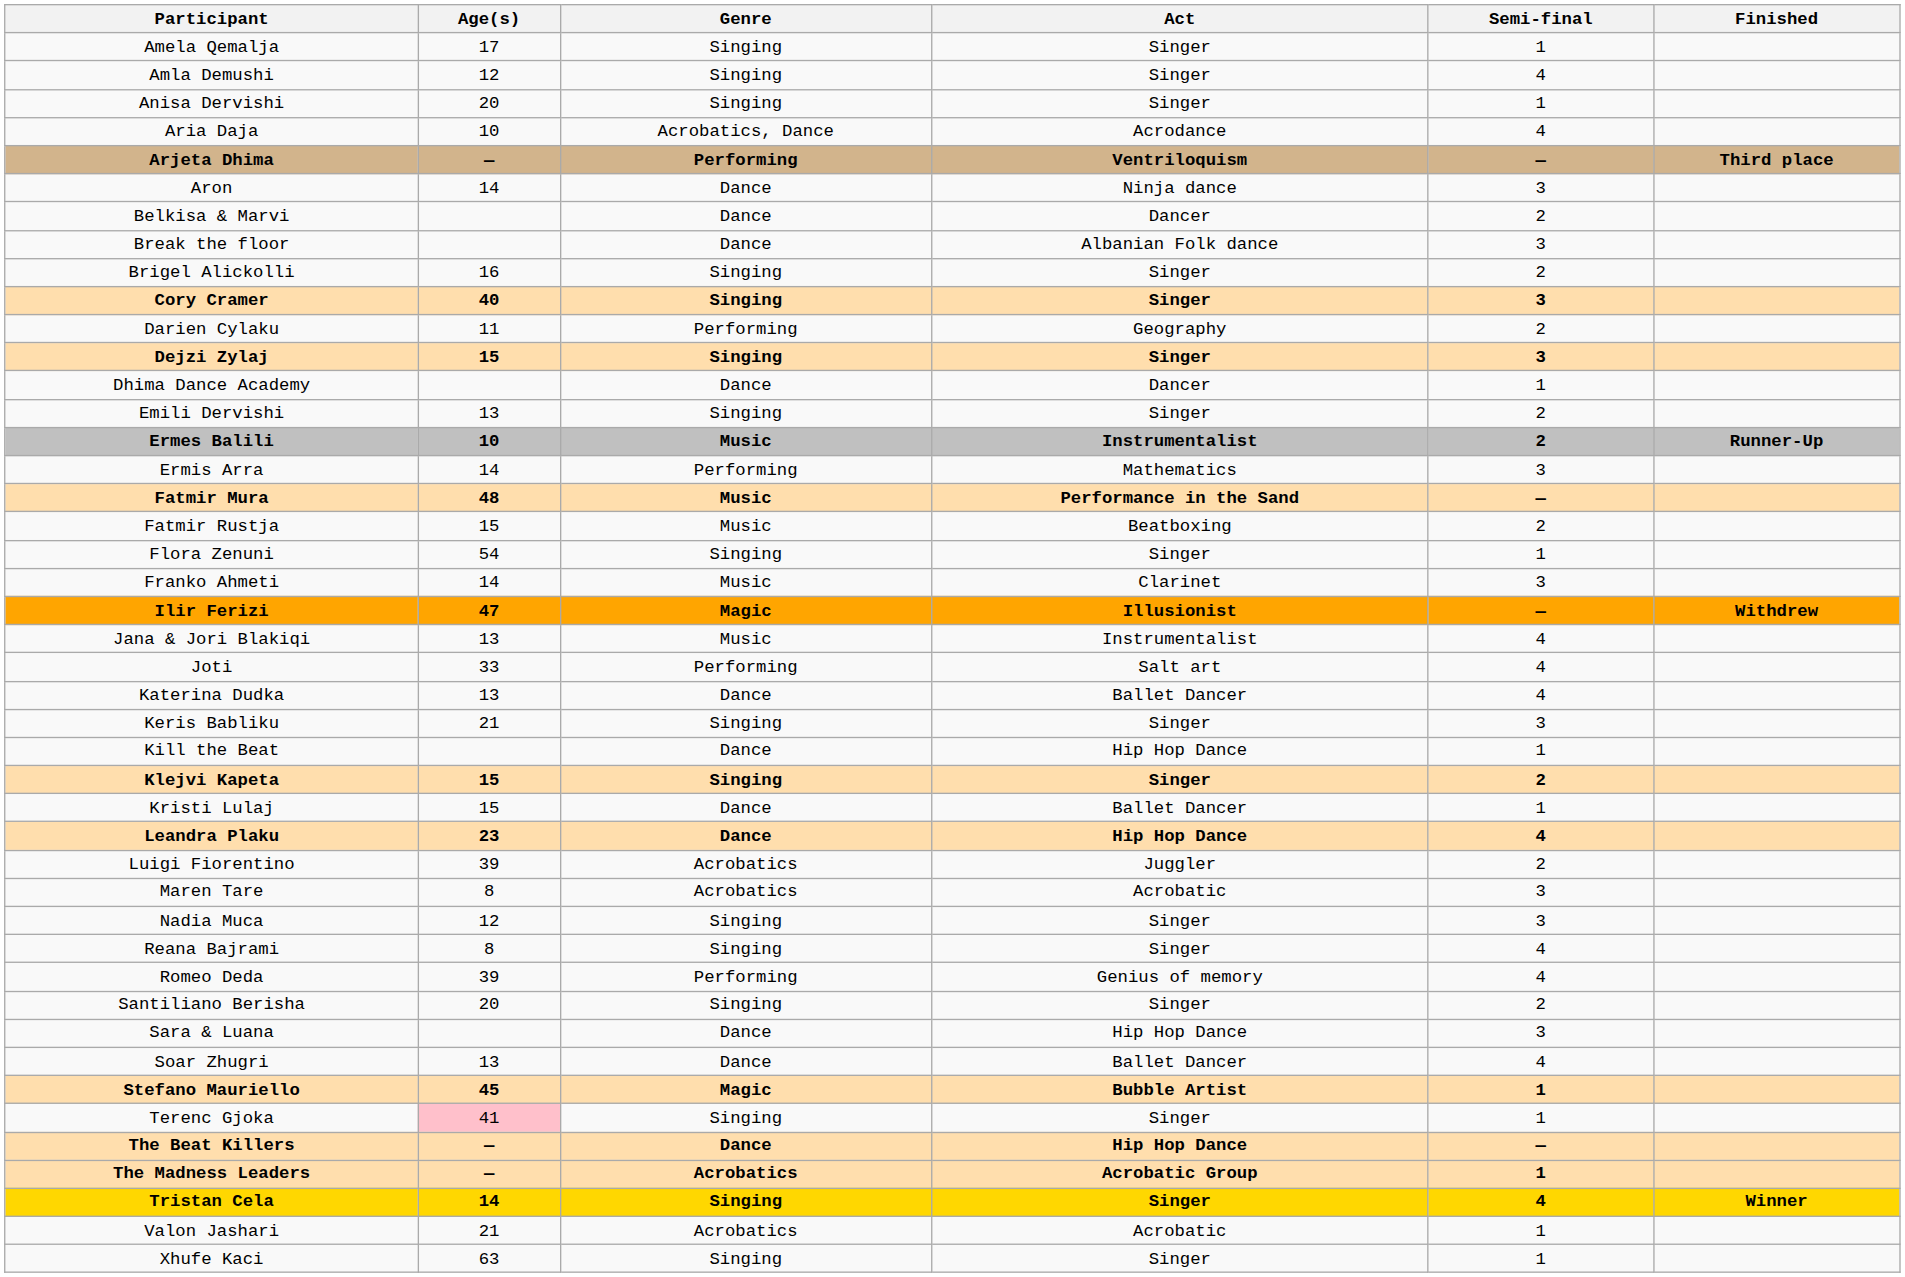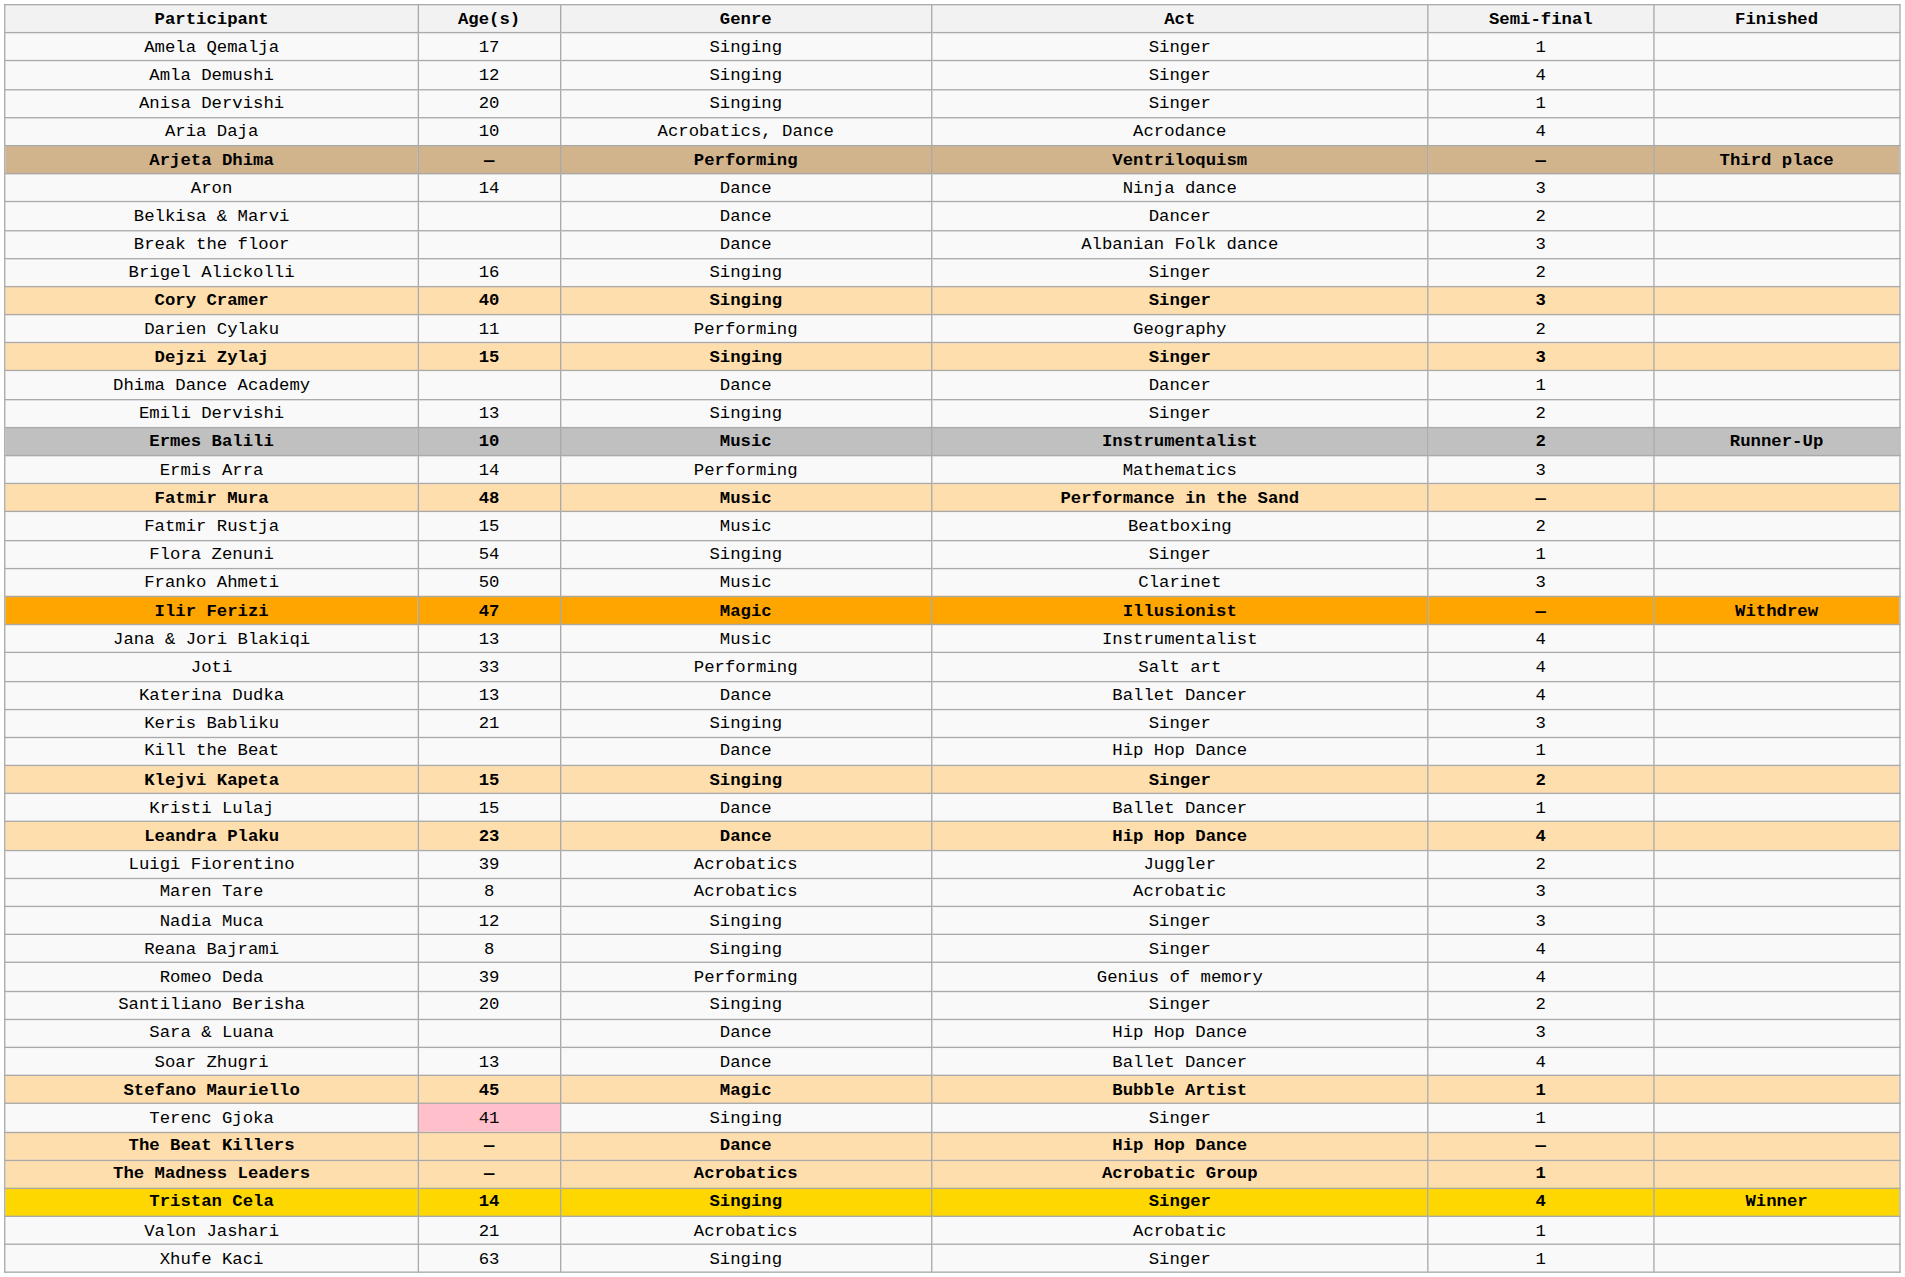 <table class="wikitable sortable" style="margin-left: auto; margin-right: auto; border: none; width:90%; text-align:center;">
 <tr>
 <th>Participant</th>
 <th class="unsortable">Age(s)</th>
 <th>Genre</th>
 <th class="unsortable">Act</th>
 <th>Semi-final</th>
 <th>Finished</th>
 </tr>
 <tr>
 <td>Amela Qemalja</td>
 <td>17</td>
 <td>Singing</td>
 <td>Singer</td>
 <td>1</td>
 <td></td>
 </tr>
 <tr>
 <td>Amla Demushi</td>
 <td>12</td>
 <td>Singing</td>
 <td>Singer</td>
 <td>4</td>
 <td></td>
 </tr>
 <tr>
 <td>Anisa Dervishi</td>
 <td>20</td>
 <td>Singing</td>
 <td>Singer</td>
 <td>1</td>
 <td></td>
 </tr>
 <tr>
 <td>Aria Daja</td>
 <td>10</td>
 <td>Acrobatics, Dance</td>
 <td>Acrodance</td>
 <td>4</td>
 <td></td>
 </tr>
 <tr bgcolor=tan>
 <td><strong>Arjeta Dhima</strong> </td>
 <td><strong>—</strong></td>
 <td><strong>Performing</strong></td>
 <td><strong>Ventriloquism</strong></td>
 <td><strong>—</strong> </td>
 <td><strong>Third place</strong></td>
 </tr>
 <tr>
 <td>Aron</td>
 <td>14</td>
 <td>Dance</td>
 <td>Ninja dance</td>
 <td>3</td>
 <td></td>
 </tr>
 <tr>
 <td>Belkisa & Marvi</td>
 <td></td>
 <td>Dance</td>
 <td>Dancer</td>
 <td>2</td>
 <td></td>
 </tr>
 <tr>
 <td>Break the floor</td>
 <td></td>
 <td>Dance</td>
 <td>Albanian Folk dance</td>
 <td>3</td>
 <td></td>
 </tr>
 <tr>
 <td>Brigel Alickolli</td>
 <td>16</td>
 <td>Singing</td>
 <td>Singer</td>
 <td>2</td>
 <td></td>
 </tr>
 <tr bgcolor=navajowhite>
 <td><strong>Cory Cramer</strong></td>
 <td><strong>40</strong></td>
 <td><strong>Singing</strong></td>
 <td><strong>Singer</strong></td>
 <td><strong>3</strong></td>
 <td><strong></strong></td>
 </tr>
 <tr>
 <td>Darien Cylaku</td>
 <td>11</td>
 <td>Performing</td>
 <td>Geography</td>
 <td>2</td>
 <td></td>
 </tr>
 <tr bgcolor=navajowhite>
 <td><strong>Dejzi Zylaj</strong></td>
 <td><strong>15</strong></td>
 <td><strong>Singing</strong></td>
 <td><strong>Singer</strong></td>
 <td><strong>3</strong></td>
 <td><strong></strong></td>
 </tr>
 <tr>
 <td>Dhima Dance Academy</td>
 <td></td>
 <td>Dance</td>
 <td>Dancer</td>
 <td>1</td>
 <td></td>
 </tr>
 <tr>
 <td>Emili Dervishi</td>
 <td>13</td>
 <td>Singing</td>
 <td>Singer</td>
 <td>2</td>
 <td></td>
 </tr>
 <tr bgcolor=silver>
 <td><strong>Ermes Balili</strong></td>
 <td><strong>10</strong></td>
 <td><strong>Music</strong></td>
 <td><strong>Instrumentalist</strong></td>
 <td><strong>2</strong></td>
 <td><strong>Runner-Up</strong></td>
 </tr>
 <tr>
 <td>Ermis Arra</td>
 <td>14</td>
 <td>Performing</td>
 <td>Mathematics</td>
 <td>3</td>
 <td></td>
 </tr>
 <tr bgcolor=navajowhite>
 <td><strong>Fatmir Mura</strong> </td>
 <td><strong>48</strong></td>
 <td><strong>Music</strong></td>
 <td><strong>Performance in the Sand</strong></td>
 <td><strong>—</strong> </td>
 <td><strong></strong></td>
 </tr>
 <tr>
 <td>Fatmir Rustja</td>
 <td>15</td>
 <td>Music</td>
 <td>Beatboxing</td>
 <td>2</td>
 <td></td>
 </tr>
 <tr>
 <td>Flora Zenuni</td>
 <td>54</td>
 <td>Singing</td>
 <td>Singer</td>
 <td>1</td>
 <td></td>
 </tr>
 <tr>
 <td>Franko Ahmeti</td>
-<td>14</td>
+<td>50</td>
 <td>Music</td>
 <td>Clarinet</td>
 <td>3</td>
 <td></td>
 </tr>
 <tr bgcolor=Orange>
 <td><strong>Ilir Ferizi</strong> </td>
 <td><strong>47</strong></td>
 <td><strong>Magic</strong></td>
 <td><strong>Illusionist</strong></td>
 <td><strong>—</strong> </td>
 <td><strong>Withdrew</strong> </td>
 </tr>
 <tr>
 <td>Jana & Jori Blakiqi</td>
 <td>13</td>
 <td>Music</td>
 <td>Instrumentalist</td>
 <td>4</td>
 <td></td>
 </tr>
 <tr>
 <td>Joti</td>
 <td>33</td>
 <td>Performing</td>
 <td>Salt art</td>
 <td>4</td>
 <td></td>
 </tr>
 <tr>
 <td>Katerina Dudka</td>
 <td>13</td>
 <td>Dance</td>
 <td>Ballet Dancer</td>
 <td>4</td>
 <td></td>
 </tr>
 <tr>
 <td>Keris Babliku</td>
 <td>21</td>
 <td>Singing</td>
 <td>Singer</td>
 <td>3</td>
 <td></td>
 </tr>
 <tr>
 <td>Kill the Beat</td>
 <td></td>
 <td>Dance</td>
 <td>Hip Hop Dance</td>
 <td>1</td>
 <td></td>
 </tr>
 <tr bgcolor=navajowhite>
 <td><strong>Klejvi Kapeta</strong></td>
 <td><strong>15</strong></td>
 <td><strong>Singing</strong></td>
 <td><strong>Singer</strong></td>
 <td><strong>2</strong></td>
 <td><strong></strong></td>
 </tr>
 <tr>
 <td>Kristi Lulaj</td>
 <td>15</td>
 <td>Dance</td>
 <td>Ballet Dancer</td>
 <td>1</td>
 <td></td>
 </tr>
 <tr bgcolor=navajowhite>
 <td><strong>Leandra Plaku</strong></td>
 <td><strong>23</strong></td>
 <td><strong>Dance</strong></td>
 <td><strong>Hip Hop Dance</strong></td>
 <td><strong>4</strong></td>
 <td><strong></strong></td>
 </tr>
 <tr>
 <td>Luigi Fiorentino</td>
 <td>39</td>
 <td>Acrobatics</td>
 <td>Juggler</td>
 <td>2</td>
 <td></td>
 </tr>
 <tr>
 <td>Maren Tare</td>
 <td>8</td>
 <td>Acrobatics</td>
 <td>Acrobatic</td>
 <td>3</td>
 <td></td>
 </tr>
 <tr>
 <td>Nadia Muca</td>
 <td>12</td>
 <td>Singing</td>
 <td>Singer</td>
 <td>3</td>
 <td></td>
 </tr>
 <tr>
 <td>Reana Bajrami</td>
 <td>8</td>
 <td>Singing</td>
 <td>Singer</td>
 <td>4</td>
 <td></td>
 </tr>
 <tr>
 <td>Romeo Deda</td>
 <td>39</td>
 <td>Performing</td>
 <td>Genius of memory</td>
 <td>4</td>
 <td></td>
 </tr>
 <tr>
 <td>Santiliano Berisha</td>
 <td>20</td>
 <td>Singing</td>
 <td>Singer</td>
 <td>2</td>
 <td></td>
 </tr>
 <tr>
 <td>Sara & Luana</td>
 <td></td>
 <td>Dance</td>
 <td>Hip Hop Dance</td>
 <td>3</td>
 <td></td>
 </tr>
 <tr>
 <td>Soar Zhugri</td>
 <td>13</td>
 <td>Dance</td>
 <td>Ballet Dancer</td>
 <td>4</td>
 <td></td>
 </tr>
 <tr bgcolor=navajowhite>
 <td><strong>Stefano Mauriello</strong></td>
 <td><strong>45</strong></td>
 <td><strong>Magic</strong></td>
 <td><strong>Bubble Artist</strong></td>
 <td><strong>1</strong></td>
 <td><strong></strong></td>
 </tr>
 <tr>
 <td>Terenc Gjoka</td>
 <td style="background: pink;">41</td>
 <td>Singing</td>
 <td>Singer</td>
 <td>1</td>
 <td></td>
 </tr>
 <tr bgcolor=navajowhite>
 <td><strong>The Beat Killers</strong> </td>
 <td><strong>—</strong></td>
 <td><strong>Dance</strong></td>
 <td><strong>Hip Hop Dance</strong></td>
 <td><strong>—</strong> </td>
 <td><strong></strong></td>
 </tr>
 <tr bgcolor=navajowhite>
 <td><strong>The Madness Leaders</strong></td>
 <td><strong>—</strong></td>
 <td><strong>Acrobatics</strong></td>
 <td><strong>Acrobatic Group</strong></td>
 <td><strong>1</strong></td>
 <td><strong></strong></td>
 </tr>
 <tr bgcolor=gold>
 <td><strong>Tristan Cela</strong></td>
 <td><strong>14</strong></td>
 <td><strong>Singing</strong></td>
 <td><strong>Singer</strong></td>
 <td><strong>4</strong></td>
 <td><strong>Winner</strong></td>
 </tr>
 <tr>
 <td>Valon Jashari</td>
 <td>21</td>
 <td>Acrobatics</td>
 <td>Acrobatic</td>
 <td>1</td>
 <td></td>
 </tr>
 <tr>
 <td>Xhufe Kaci</td>
 <td>63</td>
 <td>Singing</td>
 <td>Singer</td>
 <td>1</td>
 <td></td>
 </tr>
 <tr>
 </tr>
 </table>
